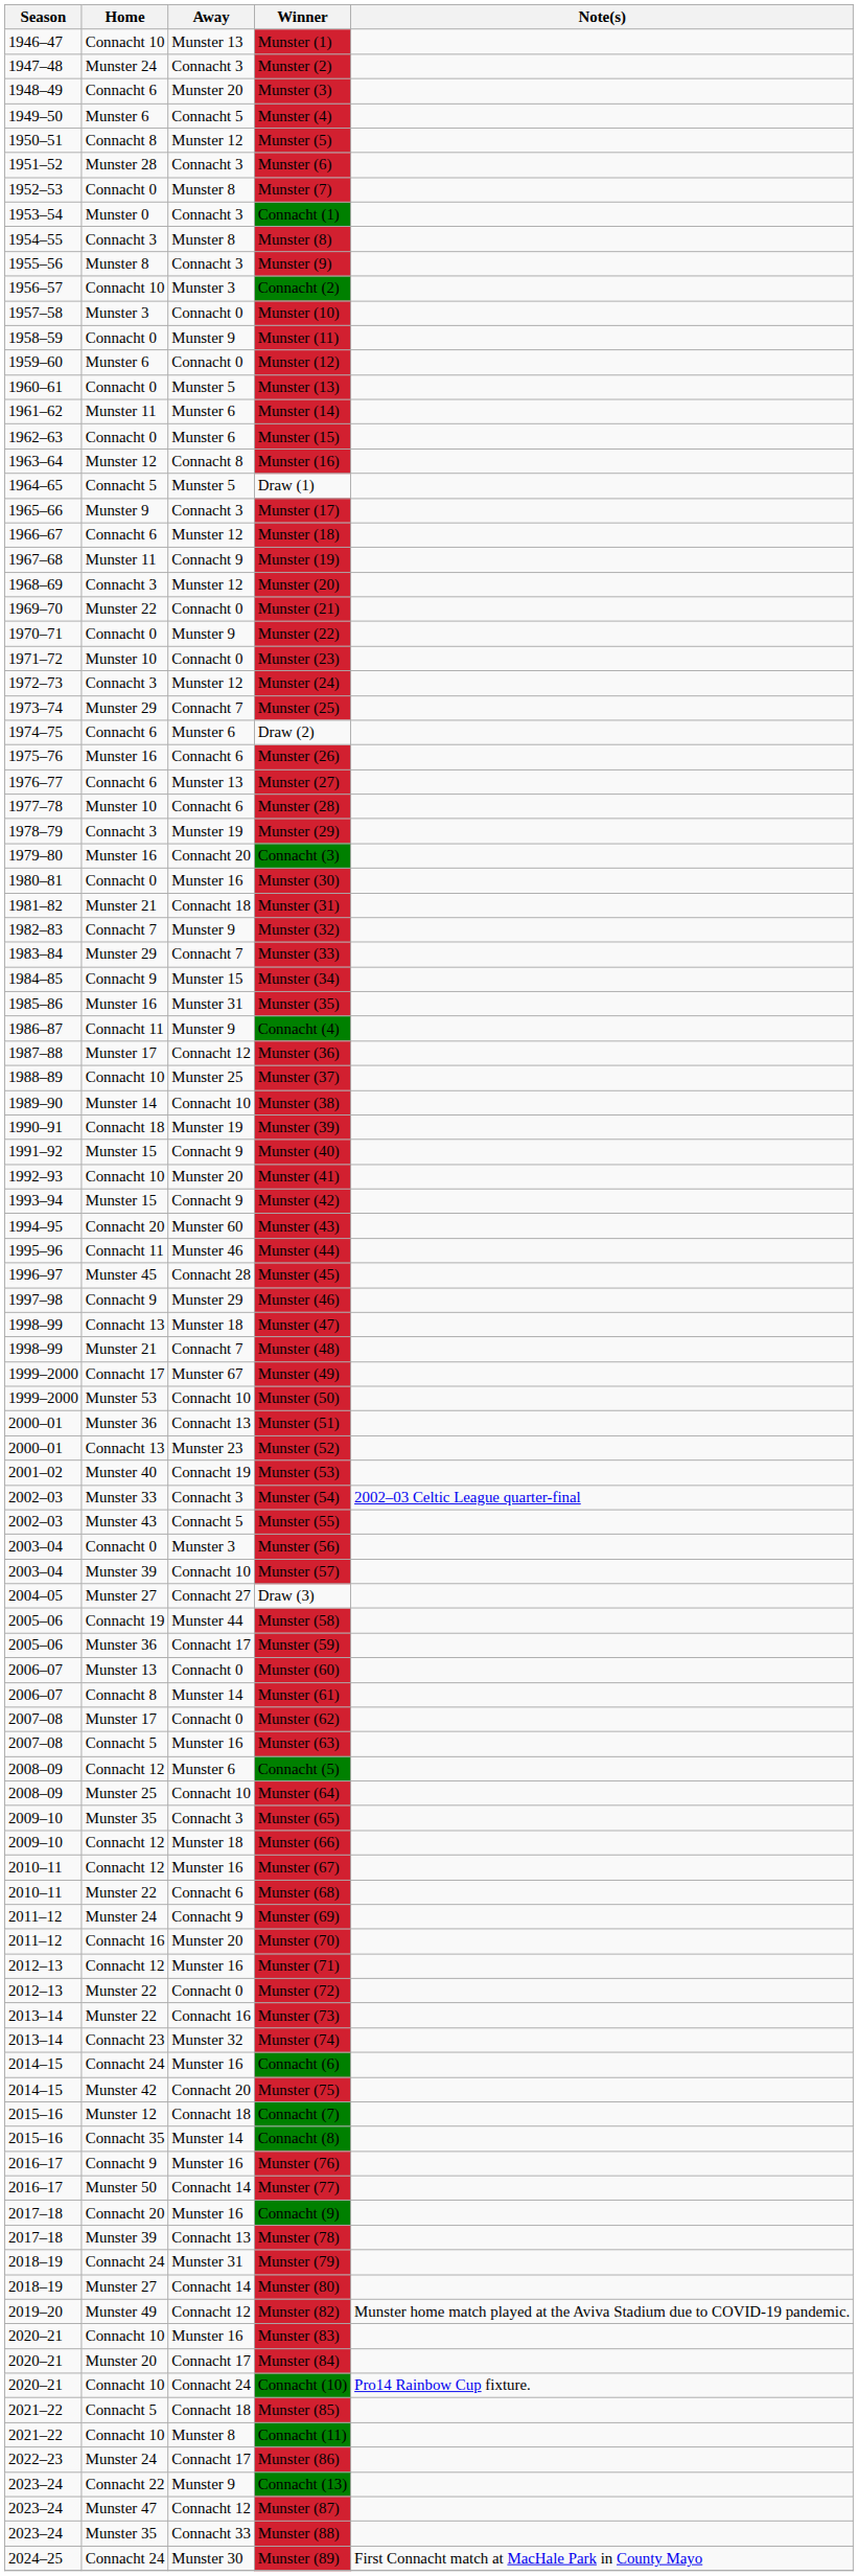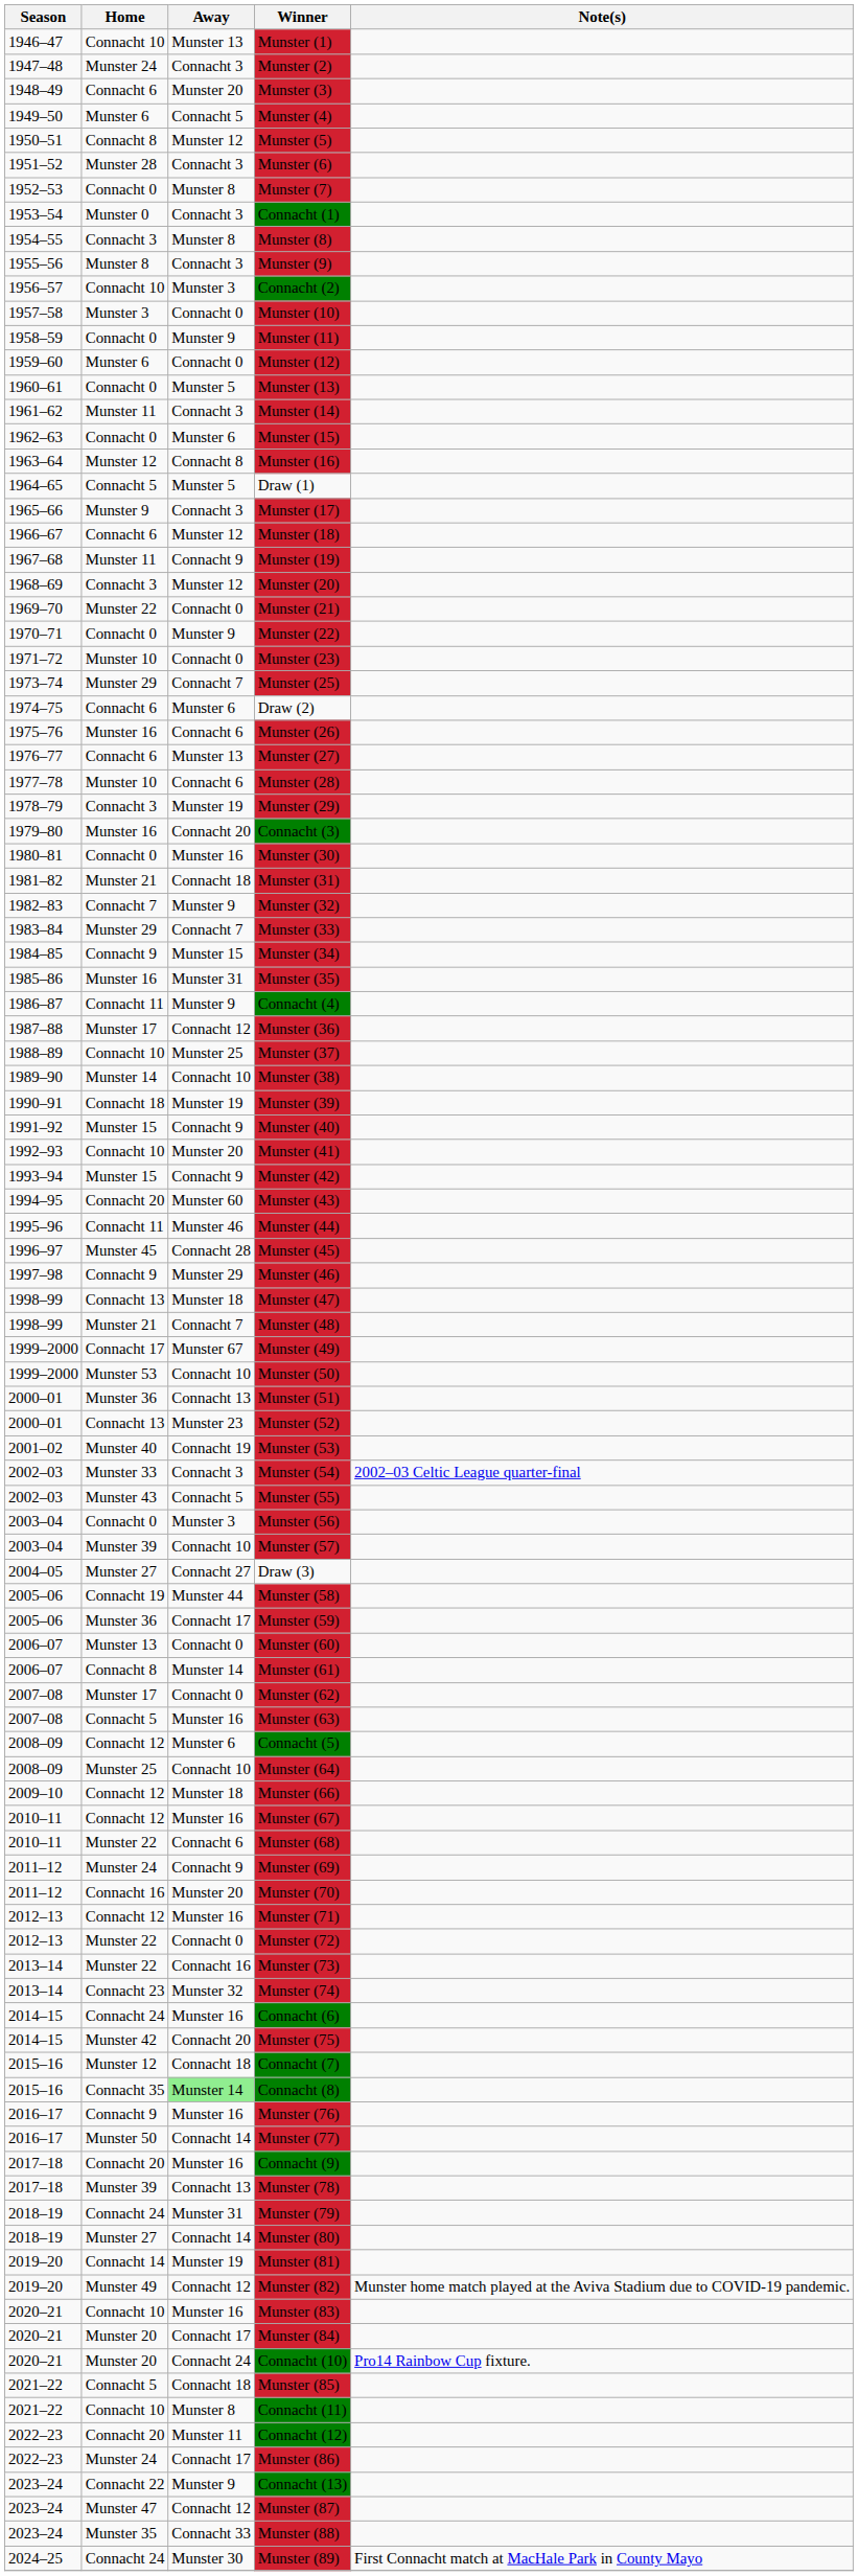 <table class="wikitable">
 <tr>
 <th>Season</th>
 <th>Home</th>
 <th>Away</th>
 <th>Winner</th>
 <th>Note(s)</th>
 </tr>
 <tr>
 <td>1946–47</td>
 <td>Connacht 10</td>
 <td>Munster 13</td>
 <td bgcolor="#D22030"><span>Munster (1)</span></td>
 <td></td>
 </tr>
 <tr>
 <td>1947–48</td>
 <td>Munster 24</td>
 <td>Connacht 3</td>
 <td bgcolor="#D22030"><span>Munster (2)</span></td>
 <td></td>
 </tr>
 <tr>
 <td>1948–49</td>
 <td>Connacht 6</td>
 <td>Munster 20</td>
 <td bgcolor="#D22030"><span>Munster (3)</span></td>
 <td></td>
 </tr>
 <tr>
 <td>1949–50</td>
 <td>Munster 6</td>
 <td>Connacht 5</td>
 <td bgcolor="#D22030"><span>Munster (4)</span></td>
 <td></td>
 </tr>
 <tr>
 <td>1950–51</td>
 <td>Connacht 8</td>
 <td>Munster 12</td>
 <td bgcolor="#D22030"><span>Munster (5)</span></td>
 <td></td>
 </tr>
 <tr>
 <td>1951–52</td>
 <td>Munster 28</td>
 <td>Connacht 3</td>
 <td bgcolor="#D22030"><span>Munster (6)</span></td>
 <td></td>
 </tr>
 <tr>
 <td>1952–53</td>
 <td>Connacht 0</td>
 <td>Munster 8</td>
 <td bgcolor="#D22030"><span>Munster (7)</span></td>
 <td></td>
 </tr>
 <tr>
 <td>1953–54</td>
 <td>Munster 0</td>
 <td>Connacht 3</td>
 <td bgcolor="green"><span>Connacht (1)</span></td>
 <td></td>
 </tr>
 <tr>
 <td>1954–55</td>
 <td>Connacht 3</td>
 <td>Munster 8</td>
 <td bgcolor="#D22030"><span>Munster (8)</span></td>
 <td></td>
 </tr>
 <tr>
 <td>1955–56</td>
 <td>Munster 8</td>
 <td>Connacht 3</td>
 <td bgcolor="#D22030"><span>Munster (9)</span></td>
 <td></td>
 </tr>
 <tr>
 <td>1956–57</td>
 <td>Connacht 10</td>
 <td>Munster 3</td>
 <td bgcolor="green"><span>Connacht (2)</span></td>
 <td></td>
 </tr>
 <tr>
 <td>1957–58</td>
 <td>Munster 3</td>
 <td>Connacht 0</td>
 <td bgcolor="#D22030"><span>Munster (10)</span></td>
 <td></td>
 </tr>
 <tr>
 <td>1958–59</td>
 <td>Connacht 0</td>
 <td>Munster 9</td>
 <td bgcolor="#D22030"><span>Munster (11)</span></td>
 <td></td>
 </tr>
 <tr>
 <td>1959–60</td>
 <td>Munster 6</td>
 <td>Connacht 0</td>
 <td bgcolor="#D22030"><span>Munster (12)</span></td>
 <td></td>
 </tr>
 <tr>
 <td>1960–61</td>
 <td>Connacht 0</td>
 <td>Munster 5</td>
 <td bgcolor="#D22030"><span>Munster (13)</span></td>
 <td></td>
 </tr>
 <tr>
 <td>1961–62</td>
 <td>Munster 11</td>
-<td>Munster 6</td>
+<td>Connacht 3</td>
 <td bgcolor="#D22030"><span>Munster (14)</span></td>
 <td></td>
 </tr>
 <tr>
 <td>1962–63</td>
 <td>Connacht 0</td>
 <td>Munster 6</td>
 <td bgcolor="#D22030"><span>Munster (15)</span></td>
 <td></td>
 </tr>
 <tr>
 <td>1963–64</td>
 <td>Munster 12</td>
 <td>Connacht 8</td>
 <td bgcolor="#D22030"><span>Munster (16)</span></td>
 <td></td>
 </tr>
 <tr>
 <td>1964–65</td>
 <td>Connacht 5</td>
 <td>Munster 5</td>
 <td>Draw (1)</td>
 <td></td>
 </tr>
 <tr>
 <td>1965–66</td>
 <td>Munster 9</td>
 <td>Connacht 3</td>
 <td bgcolor="#D22030"><span>Munster (17)</span></td>
 <td></td>
 </tr>
 <tr>
 <td>1966–67</td>
 <td>Connacht 6</td>
 <td>Munster 12</td>
 <td bgcolor="#D22030"><span>Munster (18)</span></td>
 <td></td>
 </tr>
 <tr>
 <td>1967–68</td>
 <td>Munster 11</td>
 <td>Connacht 9</td>
 <td bgcolor="#D22030"><span>Munster (19)</span></td>
 <td></td>
 </tr>
 <tr>
 <td>1968–69</td>
 <td>Connacht 3</td>
 <td>Munster 12</td>
 <td bgcolor="#D22030"><span>Munster (20)</span></td>
 <td></td>
 </tr>
 <tr>
 <td>1969–70</td>
 <td>Munster 22</td>
 <td>Connacht 0</td>
 <td bgcolor="#D22030"><span>Munster (21)</span></td>
 <td></td>
 </tr>
 <tr>
 <td>1970–71</td>
 <td>Connacht 0</td>
 <td>Munster 9</td>
 <td bgcolor="#D22030"><span>Munster (22)</span></td>
 <td></td>
 </tr>
 <tr>
 <td>1971–72</td>
 <td>Munster 10</td>
 <td>Connacht 0</td>
 <td bgcolor="#D22030"><span>Munster (23)</span></td>
-<td></td>
-</tr>
-<tr>
-<td>1972–73</td>
-<td>Connacht 3</td>
-<td>Munster 12</td>
-<td bgcolor="#D22030"><span>Munster (24)</span></td>
 <td></td>
 </tr>
 <tr>
 <td>1973–74</td>
 <td>Munster 29</td>
 <td>Connacht 7</td>
 <td bgcolor="#D22030"><span>Munster (25)</span></td>
 <td></td>
 </tr>
 <tr>
 <td>1974–75</td>
 <td>Connacht 6</td>
 <td>Munster 6</td>
 <td>Draw (2)</td>
 <td></td>
 </tr>
 <tr>
 <td>1975–76</td>
 <td>Munster 16</td>
 <td>Connacht 6</td>
 <td bgcolor="#D22030"><span>Munster (26)</span></td>
 <td></td>
 </tr>
 <tr>
 <td>1976–77</td>
 <td>Connacht 6</td>
 <td>Munster 13</td>
 <td bgcolor="#D22030"><span>Munster (27)</span></td>
 <td></td>
 </tr>
 <tr>
 <td>1977–78</td>
 <td>Munster 10</td>
 <td>Connacht 6</td>
 <td bgcolor="#D22030"><span>Munster (28)</span></td>
 <td></td>
 </tr>
 <tr>
 <td>1978–79</td>
 <td>Connacht 3</td>
 <td>Munster 19</td>
 <td bgcolor="#D22030"><span>Munster (29)</span></td>
 <td></td>
 </tr>
 <tr>
 <td>1979–80</td>
 <td>Munster 16</td>
 <td>Connacht 20</td>
 <td bgcolor="green"><span>Connacht (3)</span></td>
 <td></td>
 </tr>
 <tr>
 <td>1980–81</td>
 <td>Connacht 0</td>
 <td>Munster 16</td>
 <td bgcolor="#D22030"><span>Munster (30)</span></td>
 <td></td>
 </tr>
 <tr>
 <td>1981–82</td>
 <td>Munster 21</td>
 <td>Connacht 18</td>
 <td bgcolor="#D22030"><span>Munster (31)</span></td>
 <td></td>
 </tr>
 <tr>
 <td>1982–83</td>
 <td>Connacht 7</td>
 <td>Munster 9</td>
 <td bgcolor="#D22030"><span>Munster (32)</span></td>
 <td></td>
 </tr>
 <tr>
 <td>1983–84</td>
 <td>Munster 29</td>
 <td>Connacht 7</td>
 <td bgcolor="#D22030"><span>Munster (33)</span></td>
 <td></td>
 </tr>
 <tr>
 <td>1984–85</td>
 <td>Connacht 9</td>
 <td>Munster 15</td>
 <td bgcolor="#D22030"><span>Munster (34)</span></td>
 <td></td>
 </tr>
 <tr>
 <td>1985–86</td>
 <td>Munster 16</td>
 <td>Munster 31</td>
 <td bgcolor="#D22030"><span>Munster (35)</span></td>
 <td></td>
 </tr>
 <tr>
 <td>1986–87</td>
 <td>Connacht 11</td>
 <td>Munster 9</td>
 <td bgcolor="green"><span>Connacht (4)</span></td>
 <td></td>
 </tr>
 <tr>
 <td>1987–88</td>
 <td>Munster 17</td>
 <td>Connacht 12</td>
 <td bgcolor="#D22030"><span>Munster (36)</span></td>
 <td></td>
 </tr>
 <tr>
 <td>1988–89</td>
 <td>Connacht 10</td>
 <td>Munster 25</td>
 <td bgcolor="#D22030"><span>Munster (37)</span></td>
 <td></td>
 </tr>
 <tr>
 <td>1989–90</td>
 <td>Munster 14</td>
 <td>Connacht 10</td>
 <td bgcolor="#D22030"><span>Munster (38)</span></td>
 <td></td>
 </tr>
 <tr>
 <td>1990–91</td>
 <td>Connacht 18</td>
 <td>Munster 19</td>
 <td bgcolor="#D22030"><span>Munster (39)</span></td>
 <td></td>
 </tr>
 <tr>
 <td>1991–92</td>
 <td>Munster 15</td>
 <td>Connacht 9</td>
 <td bgcolor="#D22030"><span>Munster (40)</span></td>
 <td></td>
 </tr>
 <tr>
 <td>1992–93</td>
 <td>Connacht 10</td>
 <td>Munster 20</td>
 <td bgcolor="#D22030"><span>Munster (41)</span></td>
 <td></td>
 </tr>
 <tr>
 <td>1993–94</td>
 <td>Munster 15</td>
 <td>Connacht 9</td>
 <td bgcolor="#D22030"><span>Munster (42)</span></td>
 <td></td>
 </tr>
 <tr>
 <td>1994–95</td>
 <td>Connacht 20</td>
 <td>Munster 60</td>
 <td bgcolor="#D22030"><span>Munster (43)</span></td>
 <td></td>
 </tr>
 <tr>
 <td>1995–96</td>
 <td>Connacht 11</td>
 <td>Munster 46</td>
 <td bgcolor="#D22030"><span>Munster (44)</span></td>
 <td></td>
 </tr>
 <tr>
 <td>1996–97</td>
 <td>Munster 45</td>
 <td>Connacht 28</td>
 <td bgcolor="#D22030"><span>Munster (45)</span></td>
 <td></td>
 </tr>
 <tr>
 <td>1997–98</td>
 <td>Connacht 9</td>
 <td>Munster 29</td>
 <td bgcolor="#D22030"><span>Munster (46)</span></td>
 <td></td>
 </tr>
 <tr>
 <td>1998–99</td>
 <td>Connacht 13</td>
 <td>Munster 18</td>
 <td bgcolor="#D22030"><span>Munster (47)</span></td>
 <td></td>
 </tr>
 <tr>
 <td>1998–99</td>
 <td>Munster 21</td>
 <td>Connacht 7</td>
 <td bgcolor="#D22030"><span>Munster (48)</span></td>
 <td></td>
 </tr>
 <tr>
 <td>1999–2000</td>
 <td>Connacht 17</td>
 <td>Munster 67</td>
 <td bgcolor="#D22030"><span>Munster (49)</span></td>
 <td></td>
 </tr>
 <tr>
 <td>1999–2000</td>
 <td>Munster 53</td>
 <td>Connacht 10</td>
 <td bgcolor="#D22030"><span>Munster (50)</span></td>
 <td></td>
 </tr>
 <tr>
 <td>2000–01</td>
 <td>Munster 36</td>
 <td>Connacht 13</td>
 <td bgcolor="#D22030"><span>Munster (51)</span></td>
 <td></td>
 </tr>
 <tr>
 <td>2000–01</td>
 <td>Connacht 13</td>
 <td>Munster 23</td>
 <td bgcolor="#D22030"><span>Munster (52)</span></td>
 <td></td>
 </tr>
 <tr>
 <td>2001–02</td>
 <td>Munster 40</td>
 <td>Connacht 19</td>
 <td bgcolor="#D22030"><span>Munster (53)</span></td>
 <td></td>
 </tr>
 <tr>
 <td>2002–03</td>
 <td>Munster 33</td>
 <td>Connacht 3</td>
 <td bgcolor="#D22030"><span>Munster (54)</span></td>
 <td><a href='#'>2002–03 Celtic League quarter-final</a></td>
 </tr>
 <tr>
 <td>2002–03</td>
 <td>Munster 43</td>
 <td>Connacht 5</td>
 <td bgcolor="#D22030"><span>Munster (55)</span></td>
 <td></td>
 </tr>
 <tr>
 <td>2003–04</td>
 <td>Connacht 0</td>
 <td>Munster 3</td>
 <td bgcolor="#D22030"><span>Munster (56)</span></td>
 <td></td>
 </tr>
 <tr>
 <td>2003–04</td>
 <td>Munster 39</td>
 <td>Connacht 10</td>
 <td bgcolor="#D22030"><span>Munster (57)</span></td>
 <td></td>
 </tr>
 <tr>
 <td>2004–05</td>
 <td>Munster 27</td>
 <td>Connacht 27</td>
 <td>Draw (3)</td>
 <td></td>
 </tr>
 <tr>
 <td>2005–06</td>
 <td>Connacht 19</td>
 <td>Munster 44</td>
 <td bgcolor="#D22030"><span>Munster (58)</span></td>
 <td></td>
 </tr>
 <tr>
 <td>2005–06</td>
 <td>Munster 36</td>
 <td>Connacht 17</td>
 <td bgcolor="#D22030"><span>Munster (59)</span></td>
 <td></td>
 </tr>
 <tr>
 <td>2006–07</td>
 <td>Munster 13</td>
 <td>Connacht 0</td>
 <td bgcolor="#D22030"><span>Munster (60)</span></td>
 <td></td>
 </tr>
 <tr>
 <td>2006–07</td>
 <td>Connacht 8</td>
 <td>Munster 14</td>
 <td bgcolor="#D22030"><span>Munster (61)</span></td>
 <td></td>
 </tr>
 <tr>
 <td>2007–08</td>
 <td>Munster 17</td>
 <td>Connacht 0</td>
 <td bgcolor="#D22030"><span>Munster (62)</span></td>
 <td></td>
 </tr>
 <tr>
 <td>2007–08</td>
 <td>Connacht 5</td>
 <td>Munster 16</td>
 <td bgcolor="#D22030"><span>Munster (63)</span></td>
 <td></td>
 </tr>
 <tr>
 <td>2008–09</td>
 <td>Connacht 12</td>
 <td>Munster 6</td>
 <td bgcolor="green"><span>Connacht (5)</span></td>
 <td></td>
 </tr>
 <tr>
 <td>2008–09</td>
 <td>Munster 25</td>
 <td>Connacht 10</td>
 <td bgcolor="#D22030"><span>Munster (64)</span></td>
 <td></td>
 </tr>
 <tr>
 <td>2009–10</td>
-<td>Munster 35</td>
-<td>Connacht 3</td>
-<td bgcolor="#D22030"><span>Munster (65)</span></td>
-<td></td>
-</tr>
-<tr>
-<td>2009–10</td>
 <td>Connacht 12</td>
 <td>Munster 18</td>
 <td bgcolor="#D22030"><span>Munster (66)</span></td>
 <td></td>
 </tr>
 <tr>
 <td>2010–11</td>
 <td>Connacht 12</td>
 <td>Munster 16</td>
 <td bgcolor="#D22030"><span>Munster (67)</span></td>
 <td></td>
 </tr>
 <tr>
 <td>2010–11</td>
 <td>Munster 22</td>
 <td>Connacht 6</td>
 <td bgcolor="#D22030"><span>Munster (68)</span></td>
 <td></td>
 </tr>
 <tr>
 <td>2011–12</td>
 <td>Munster 24</td>
 <td>Connacht 9</td>
 <td bgcolor="#D22030"><span>Munster (69)</span></td>
 <td></td>
 </tr>
 <tr>
 <td>2011–12</td>
 <td>Connacht 16</td>
 <td>Munster 20</td>
 <td bgcolor="#D22030"><span>Munster (70)</span></td>
 <td></td>
 </tr>
 <tr>
 <td>2012–13</td>
 <td>Connacht 12</td>
 <td>Munster 16</td>
 <td bgcolor="#D22030"><span>Munster (71)</span></td>
 <td></td>
 </tr>
 <tr>
 <td>2012–13</td>
 <td>Munster 22</td>
 <td>Connacht 0</td>
 <td bgcolor="#D22030"><span>Munster (72)</span></td>
 <td></td>
 </tr>
 <tr>
 <td>2013–14</td>
 <td>Munster 22</td>
 <td>Connacht 16</td>
 <td bgcolor="#D22030"><span>Munster (73)</span></td>
 <td></td>
 </tr>
 <tr>
 <td>2013–14</td>
 <td>Connacht 23</td>
 <td>Munster 32</td>
 <td bgcolor="#D22030"><span>Munster (74)</span></td>
 <td></td>
 </tr>
 <tr>
 <td>2014–15</td>
 <td>Connacht 24</td>
 <td>Munster 16</td>
 <td bgcolor="green"><span>Connacht (6)</span></td>
 <td></td>
 </tr>
 <tr>
 <td>2014–15</td>
 <td>Munster 42</td>
 <td>Connacht 20</td>
 <td bgcolor="#D22030"><span>Munster (75)</span></td>
 <td></td>
 </tr>
 <tr>
 <td>2015–16</td>
 <td>Munster 12</td>
 <td>Connacht 18</td>
 <td bgcolor="green"><span>Connacht (7)</span></td>
 <td></td>
 </tr>
 <tr>
 <td>2015–16</td>
 <td>Connacht 35</td>
-<td>Munster 14</td>
+<td style="background: lightgreen;">Munster 14</td>
 <td bgcolor="green"><span>Connacht (8)</span></td>
 <td></td>
 </tr>
 <tr>
 <td>2016–17</td>
 <td>Connacht 9</td>
 <td>Munster 16</td>
 <td bgcolor="#D22030"><span>Munster (76)</span></td>
 <td></td>
 </tr>
 <tr>
 <td>2016–17</td>
 <td>Munster 50</td>
 <td>Connacht 14</td>
 <td bgcolor="#D22030"><span>Munster (77)</span></td>
 <td></td>
 </tr>
 <tr>
 <td>2017–18</td>
 <td>Connacht 20</td>
 <td>Munster 16</td>
 <td bgcolor="green"><span>Connacht (9)</span></td>
 <td></td>
 </tr>
 <tr>
 <td>2017–18</td>
 <td>Munster 39</td>
 <td>Connacht 13</td>
 <td bgcolor="#D22030"><span>Munster (78)</span></td>
 <td></td>
 </tr>
 <tr>
 <td>2018–19</td>
 <td>Connacht 24</td>
 <td>Munster 31</td>
 <td bgcolor="#D22030"><span>Munster (79)</span></td>
 <td></td>
 </tr>
 <tr>
 <td>2018–19</td>
 <td>Munster 27</td>
 <td>Connacht 14</td>
 <td bgcolor="#D22030"><span>Munster (80)</span></td>
 <td></td>
 </tr>
 <tr>
 <td>2019–20</td>
+<td>Connacht 14</td>
+<td>Munster 19</td>
+<td bgcolor="#D22030"><span>Munster (81)</span></td>
+<td></td>
+</tr>
+<tr>
+<td>2019–20</td>
 <td>Munster 49</td>
 <td>Connacht 12</td>
 <td bgcolor="#D22030"><span>Munster (82)</span></td>
 <td>Munster home match played at the Aviva Stadium due to COVID-19 pandemic.</td>
 </tr>
 <tr>
 <td>2020–21</td>
 <td>Connacht 10</td>
 <td>Munster 16</td>
 <td bgcolor="#D22030"><span>Munster (83)</span></td>
 <td></td>
 </tr>
 <tr>
 <td>2020–21</td>
 <td>Munster 20</td>
 <td>Connacht 17</td>
 <td bgcolor="#D22030"><span>Munster (84)</span></td>
 <td></td>
 </tr>
 <tr>
 <td>2020–21</td>
-<td>Connacht 10</td>
+<td>Munster 20</td>
 <td>Connacht 24</td>
 <td bgcolor="green"><span>Connacht (10)</span></td>
 <td><a href='#'>Pro14 Rainbow Cup</a> fixture.</td>
 </tr>
 <tr>
 <td>2021–22</td>
 <td>Connacht 5</td>
 <td>Connacht 18</td>
 <td bgcolor="#D22030"><span>Munster (85)</span></td>
 <td></td>
 </tr>
 <tr>
 <td>2021–22</td>
 <td>Connacht 10</td>
 <td>Munster 8</td>
 <td bgcolor="green"><span>Connacht (11)</span></td>
+<td></td>
+</tr>
+<tr>
+<td>2022–23</td>
+<td>Connacht 20</td>
+<td>Munster 11</td>
+<td bgcolor="green"><span>Connacht (12)</span></td>
 <td></td>
 </tr>
 <tr>
 <td>2022–23</td>
 <td>Munster 24</td>
 <td>Connacht 17</td>
 <td bgcolor="#D22030"><span>Munster (86)</span></td>
 <td></td>
 </tr>
 <tr>
 <td>2023–24</td>
 <td>Connacht 22</td>
 <td>Munster 9</td>
 <td bgcolor="green"><span>Connacht (13)</span></td>
 <td></td>
 </tr>
 <tr>
 <td>2023–24</td>
 <td>Munster 47</td>
 <td>Connacht 12</td>
 <td bgcolor="#D22030"><span>Munster (87)</span></td>
 <td></td>
 </tr>
 <tr>
 <td>2023–24</td>
 <td>Munster 35</td>
 <td>Connacht 33</td>
 <td bgcolor="#D22030"><span>Munster (88)</span></td>
 <td></td>
 </tr>
 <tr>
 <td>2024–25</td>
 <td>Connacht 24</td>
 <td>Munster 30</td>
 <td bgcolor="#D22030"><span>Munster (89)</span></td>
 <td>First Connacht match at <a href='#'>MacHale Park</a> in <a href='#'>County Mayo</a></td>
 </tr>
 <tr>
 </tr>
 </table>
